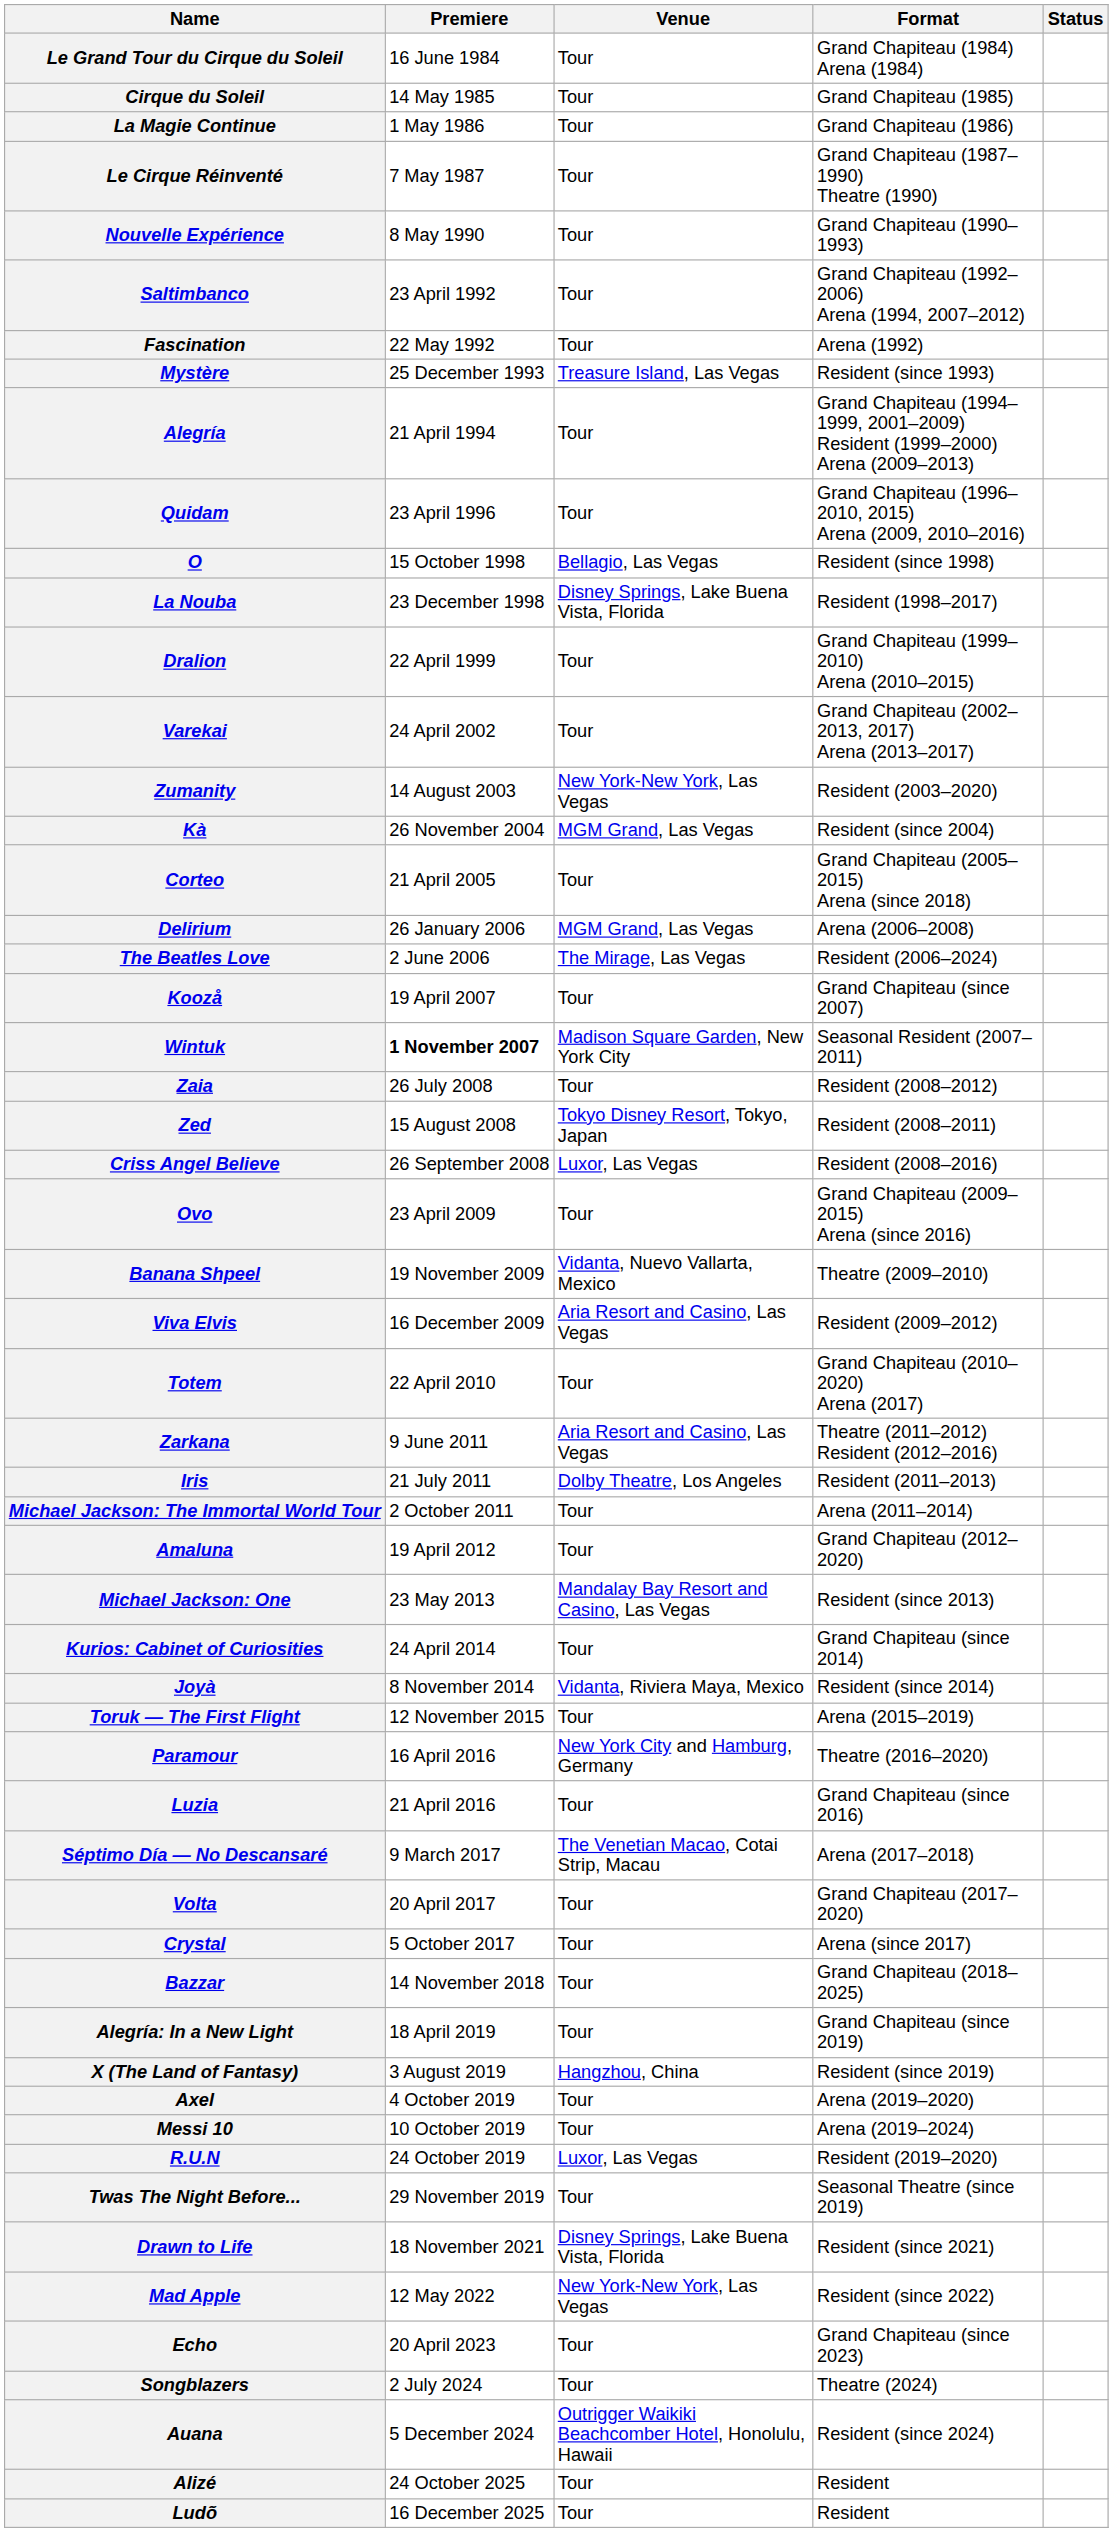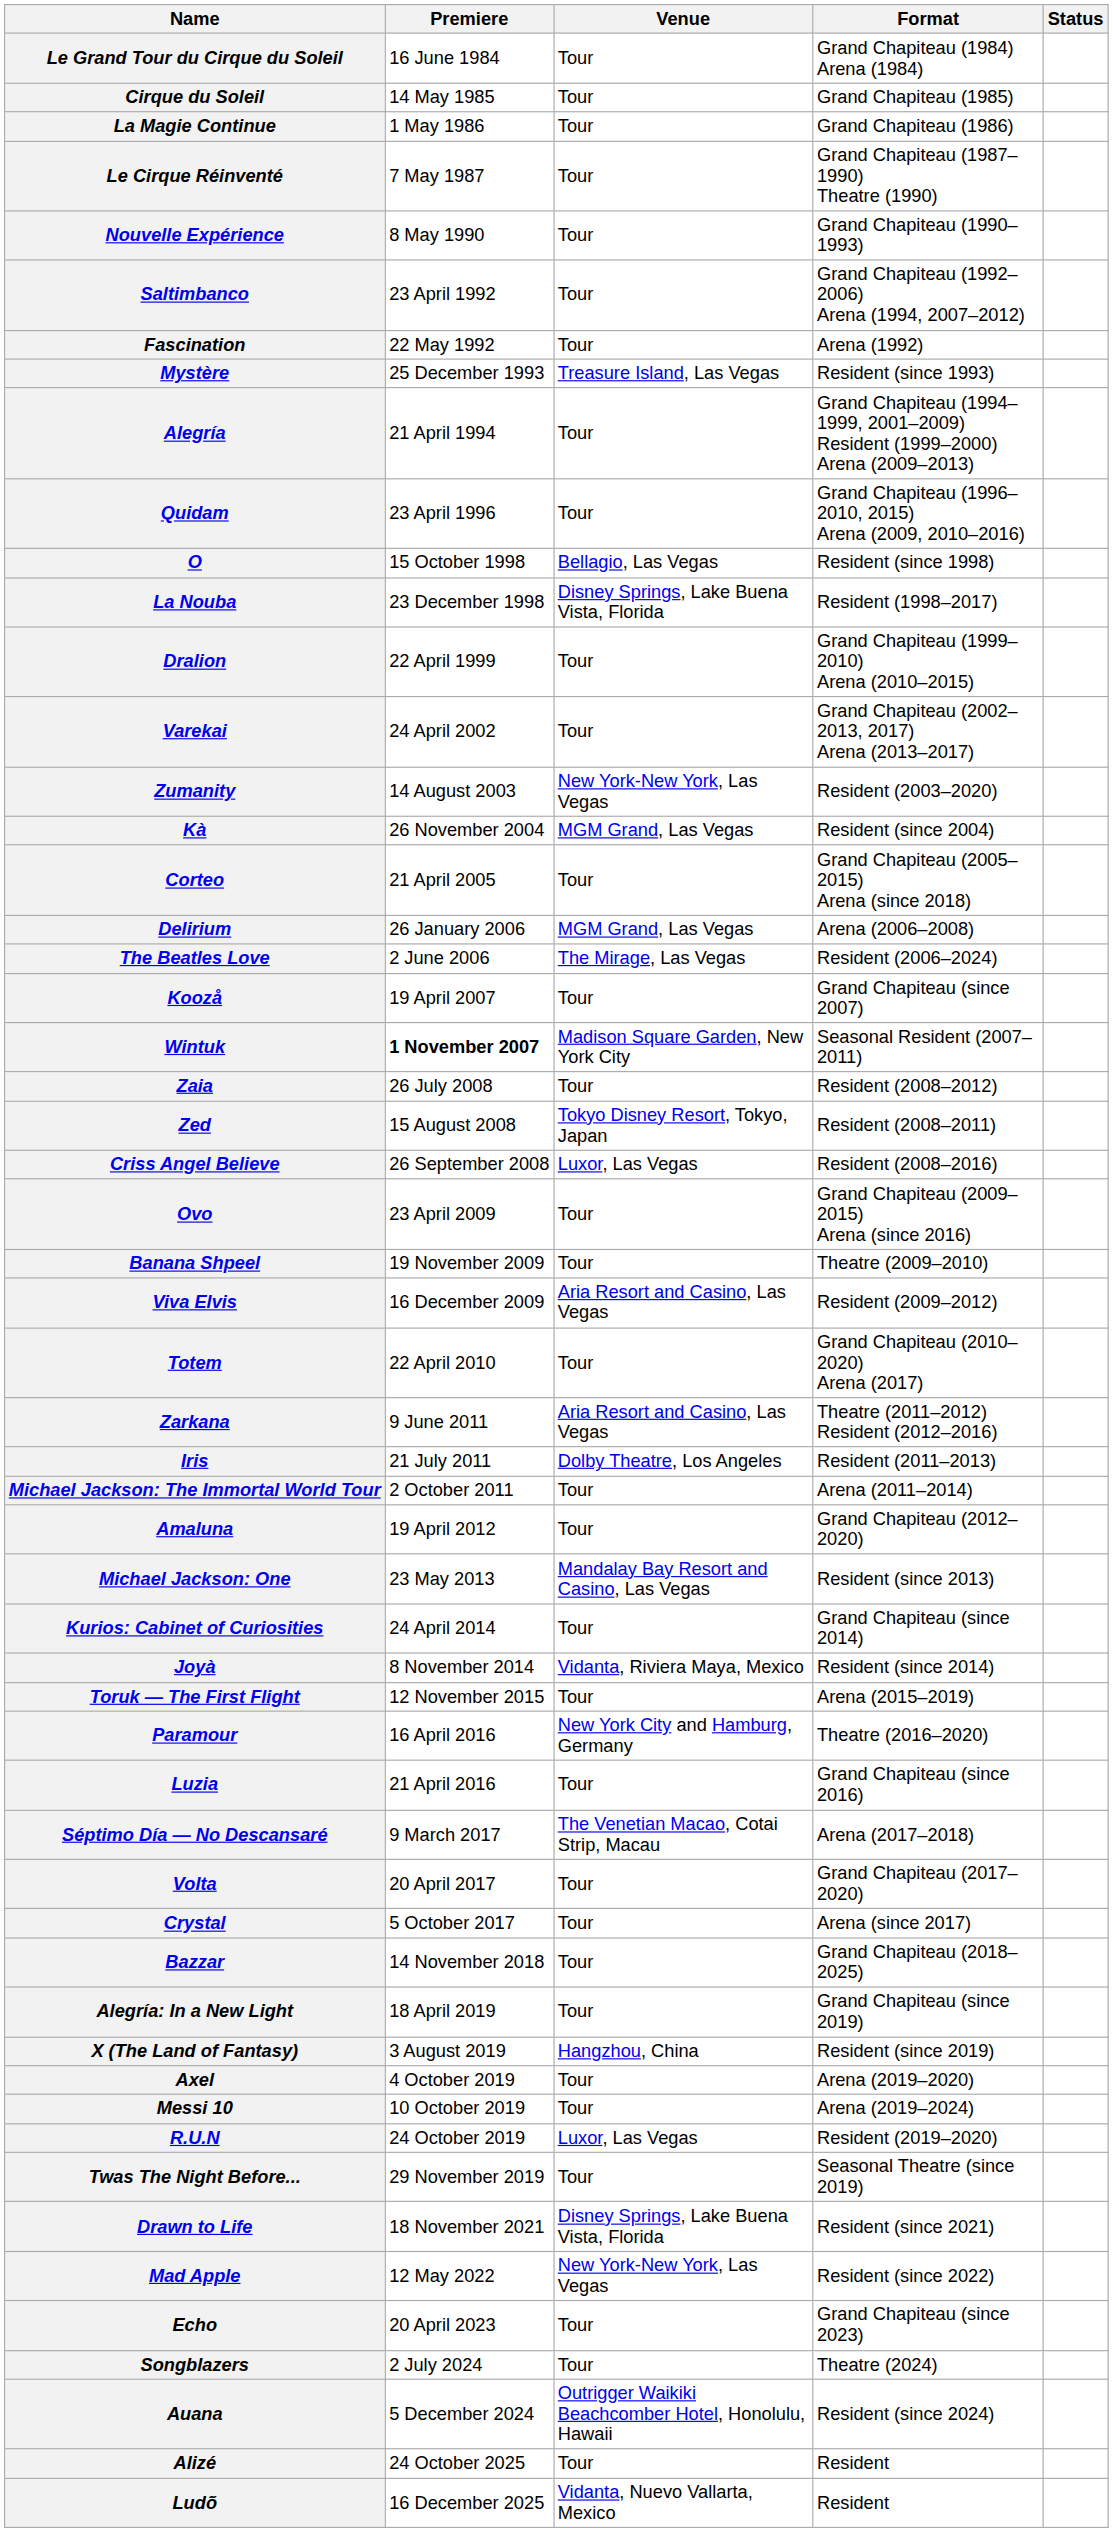 <table class="wikitable sortable">
 <tr>
 <th>Name</th>
 <th>Premiere</th>
 <th width="220">Venue</th>
 <th width="195">Format</th>
 <th>Status</th>
 </tr>
 <tr style="background:#fff;">
 <th scope="row"><em>Le Grand Tour du Cirque du Soleil</em></th>
 <td>16 June 1984</td>
 <td>Tour</td>
 <td>Grand Chapiteau (1984)<br>Arena (1984)</td>
 <td></td>
 </tr>
 <tr style="background:#fff;">
 <th scope="row"><em>Cirque du Soleil</em></th>
 <td>14 May 1985</td>
 <td>Tour</td>
 <td>Grand Chapiteau (1985)</td>
 <td></td>
 </tr>
 <tr style="background:#fff;">
 <th scope="row"><em>La Magie Continue</em></th>
 <td>1 May 1986</td>
 <td>Tour</td>
 <td>Grand Chapiteau (1986)</td>
 <td></td>
 </tr>
 <tr style="background:#fff;">
 <th scope="row"><em>Le Cirque Réinventé</em></th>
 <td>7 May 1987</td>
 <td>Tour</td>
 <td>Grand Chapiteau (1987–1990)<br>Theatre (1990)</td>
 <td></td>
 </tr>
 <tr style="background:#fff;">
 <th scope="row"><em><a href='#'>Nouvelle Expérience</a></em></th>
 <td>8 May 1990</td>
 <td>Tour</td>
 <td>Grand Chapiteau (1990–1993)</td>
 <td></td>
 </tr>
 <tr style="background:#fff;">
 <th scope="row"><em><a href='#'>Saltimbanco</a></em></th>
 <td>23 April 1992</td>
 <td>Tour</td>
 <td>Grand Chapiteau (1992–2006)<br>Arena (1994, 2007–2012)</td>
 <td></td>
 </tr>
 <tr style="background:#fff;">
 <th scope="row"><em>Fascination</em></th>
 <td>22 May 1992</td>
 <td>Tour</td>
 <td>Arena (1992)</td>
 <td></td>
 </tr>
 <tr style="background:#fff;">
 <th scope="row"><em><a href='#'>Mystère</a></em></th>
 <td>25 December 1993</td>
 <td><a href='#'>Treasure Island</a>, Las Vegas</td>
 <td>Resident (since 1993)</td>
 <td></td>
 </tr>
 <tr style="background:#fff;">
 <th scope="row"><em><a href='#'>Alegría</a></em></th>
 <td>21 April 1994</td>
 <td>Tour</td>
 <td>Grand Chapiteau (1994–1999, 2001–2009)<br>Resident (1999–2000)<br>Arena (2009–2013)</td>
 <td></td>
 </tr>
 <tr style="background:#fff;">
 <th scope="row"><em><a href='#'>Quidam</a></em></th>
 <td>23 April 1996</td>
 <td>Tour</td>
 <td>Grand Chapiteau (1996–2010, 2015)<br>Arena (2009, 2010–2016)</td>
 <td></td>
 </tr>
 <tr style="background:#fff;">
 <th scope="row"><em><a href='#'>O</a></em></th>
 <td>15 October 1998</td>
 <td><a href='#'>Bellagio</a>, Las Vegas</td>
 <td>Resident (since 1998)</td>
 <td></td>
 </tr>
 <tr style="background:#fff;">
 <th scope="row"><em><a href='#'>La Nouba</a></em></th>
 <td>23 December 1998</td>
 <td><a href='#'>Disney Springs</a>, Lake Buena Vista, Florida</td>
 <td>Resident (1998–2017)</td>
 <td></td>
 </tr>
 <tr style="background:#fff;">
 <th scope="row"><em><a href='#'>Dralion</a></em></th>
 <td>22 April 1999</td>
 <td>Tour</td>
 <td>Grand Chapiteau (1999–2010)<br>Arena (2010–2015)</td>
 <td></td>
 </tr>
 <tr style="background:#fff;">
 <th scope="row"><em><a href='#'>Varekai</a></em></th>
 <td>24 April 2002</td>
 <td>Tour</td>
 <td>Grand Chapiteau (2002–2013, 2017)<br>Arena (2013–2017)</td>
 <td></td>
 </tr>
 <tr style="background:#fff;">
 <th scope="row"><em><a href='#'>Zumanity</a></em></th>
 <td>14 August 2003</td>
 <td><a href='#'>New York-New York</a>, Las Vegas</td>
 <td>Resident (2003–2020)</td>
 <td></td>
 </tr>
 <tr style="background:#fff;">
 <th scope="row"><em><a href='#'>Kà</a></em></th>
 <td>26 November 2004</td>
 <td><a href='#'>MGM Grand</a>, Las Vegas</td>
 <td>Resident (since 2004)</td>
 <td></td>
 </tr>
 <tr style="background:#fff;">
 <th scope="row"><em><a href='#'>Corteo</a></em></th>
 <td>21 April 2005</td>
 <td>Tour</td>
 <td>Grand Chapiteau (2005–2015)<br>Arena (since 2018)</td>
 <td></td>
 </tr>
 <tr style="background:#fff;">
 <th scope="row"><em><a href='#'>Delirium</a></em></th>
 <td>26 January 2006</td>
 <td><a href='#'>MGM Grand</a>, Las Vegas</td>
 <td>Arena (2006–2008)</td>
 <td></td>
 </tr>
 <tr style="background:#fff;">
 <th scope="row"><em><a href='#'>The Beatles Love</a></em></th>
 <td>2 June 2006</td>
 <td><a href='#'>The Mirage</a>, Las Vegas</td>
 <td>Resident (2006–2024)</td>
 <td></td>
 </tr>
 <tr style="background:#fff;">
 <th scope="row"><em><a href='#'>Koozå</a></em></th>
 <td>19 April 2007</td>
 <td>Tour</td>
 <td>Grand Chapiteau (since 2007)</td>
 <td></td>
 </tr>
 <tr style="background:#fff;">
 <th scope="row"><em><a href='#'>Wintuk</a></em></th>
 <td><strong>1 November 2007</strong></td>
 <td><a href='#'>Madison Square Garden</a>, New York City</td>
 <td>Seasonal Resident (2007–2011)</td>
 <td></td>
 </tr>
 <tr style="background:#fff;">
 <th scope="row"><em><a href='#'>Zaia</a></em></th>
 <td>26 July 2008</td>
 <td>Tour</td>
 <td>Resident (2008–2012)</td>
 <td></td>
 </tr>
 <tr style="background:#fff;">
 <th scope="row"><em><a href='#'>Zed</a></em></th>
 <td>15 August 2008</td>
 <td><a href='#'>Tokyo Disney Resort</a>, Tokyo, Japan</td>
 <td>Resident (2008–2011)</td>
 <td></td>
 </tr>
 <tr style="background:#fff;">
 <th scope="row"><em><a href='#'>Criss Angel Believe</a></em></th>
 <td>26 September 2008</td>
 <td><a href='#'>Luxor</a>, Las Vegas</td>
 <td>Resident (2008–2016)</td>
 <td></td>
 </tr>
 <tr style="background:#fff;">
 <th scope="row"><em><a href='#'>Ovo</a></em></th>
 <td>23 April 2009</td>
 <td>Tour</td>
 <td>Grand Chapiteau (2009–2015)<br>Arena (since 2016)</td>
 <td></td>
 </tr>
 <tr style="background:#fff;">
 <th scope="row"><em><a href='#'>Banana Shpeel</a></em></th>
 <td>19 November 2009</td>
-<td><a href='#'>Vidanta</a>, Nuevo Vallarta, Mexico</td>
+<td>Tour</td>
 <td>Theatre (2009–2010)</td>
 <td></td>
 </tr>
 <tr style="background:#fff;">
 <th scope="row"><em><a href='#'>Viva Elvis</a></em></th>
 <td>16 December 2009</td>
 <td><a href='#'>Aria Resort and Casino</a>, Las Vegas</td>
 <td>Resident (2009–2012)</td>
 <td></td>
 </tr>
 <tr style="background:#fff;">
 <th scope="row"><em><a href='#'>Totem</a></em></th>
 <td>22 April 2010</td>
 <td>Tour</td>
 <td>Grand Chapiteau (2010–2020)<br>Arena (2017)</td>
 <td></td>
 </tr>
 <tr style="background:#fff;">
 <th scope="row"><em><a href='#'>Zarkana</a></em></th>
 <td>9 June 2011</td>
 <td><a href='#'>Aria Resort and Casino</a>, Las Vegas</td>
 <td>Theatre (2011–2012)<br>Resident (2012–2016)</td>
 <td></td>
 </tr>
 <tr style="background:#fff;">
 <th scope="row"><em><a href='#'>Iris</a></em></th>
 <td>21 July 2011</td>
 <td><a href='#'>Dolby Theatre</a>, Los Angeles</td>
 <td>Resident (2011–2013)</td>
 <td></td>
 </tr>
 <tr style="background:#fff;">
 <th scope="row"><em><a href='#'>Michael Jackson: The Immortal World Tour</a></em></th>
 <td>2 October 2011</td>
 <td>Tour</td>
 <td>Arena (2011–2014)</td>
 <td></td>
 </tr>
 <tr style="background:#fff;">
 <th scope="row"><em><a href='#'>Amaluna</a></em></th>
 <td>19 April 2012</td>
 <td>Tour</td>
 <td>Grand Chapiteau (2012–2020)</td>
 <td></td>
 </tr>
 <tr style="background:#fff;">
 <th scope="row"><em><a href='#'>Michael Jackson: One</a></em></th>
 <td>23 May 2013</td>
 <td><a href='#'>Mandalay Bay Resort and Casino</a>, Las Vegas</td>
 <td>Resident (since 2013)</td>
 <td></td>
 </tr>
 <tr style="background:#fff;">
 <th scope="row"><em><a href='#'>Kurios: Cabinet of Curiosities</a></em></th>
 <td>24 April 2014</td>
 <td>Tour</td>
 <td>Grand Chapiteau (since 2014)</td>
 <td></td>
 </tr>
 <tr style="background:#fff;">
 <th scope="row"><em><a href='#'>Joyà</a></em></th>
 <td>8 November 2014</td>
 <td><a href='#'>Vidanta</a>, Riviera Maya, Mexico</td>
 <td>Resident (since 2014)</td>
 <td></td>
 </tr>
 <tr style="background:#fff;">
 <th scope="row"><em><a href='#'>Toruk — The First Flight</a></em></th>
 <td>12 November 2015</td>
 <td>Tour</td>
 <td>Arena (2015–2019)</td>
 <td></td>
 </tr>
 <tr style="background:#fff;">
 <th scope="row"><em><a href='#'>Paramour</a></em></th>
 <td>16 April 2016</td>
 <td><a href='#'>New York City</a> and <a href='#'>Hamburg</a>, Germany</td>
 <td>Theatre (2016–2020)</td>
 <td></td>
 </tr>
 <tr style="background:#fff;">
 <th scope="row"><em><a href='#'>Luzia</a></em></th>
 <td>21 April 2016</td>
 <td>Tour</td>
 <td>Grand Chapiteau (since 2016)</td>
 <td></td>
 </tr>
 <tr style="background:#fff;">
 <th scope="row"><em><a href='#'>Séptimo Día — No Descansaré</a></em></th>
 <td>9 March 2017</td>
 <td><a href='#'>The Venetian Macao</a>, Cotai Strip, Macau</td>
 <td>Arena (2017–2018)</td>
 <td></td>
 </tr>
 <tr style="background:#fff;">
 <th scope="row"><em><a href='#'>Volta</a></em></th>
 <td>20 April 2017</td>
 <td>Tour</td>
 <td>Grand Chapiteau (2017–2020)</td>
 <td></td>
 </tr>
 <tr style="background:#fff;">
 <th scope="row"><em><a href='#'>Crystal</a></em></th>
 <td>5 October 2017</td>
 <td>Tour</td>
 <td>Arena (since 2017)</td>
 <td></td>
 </tr>
 <tr style="background:#fff;">
 <th scope="row"><em><a href='#'>Bazzar</a></em></th>
 <td>14 November 2018</td>
 <td>Tour</td>
 <td>Grand Chapiteau (2018–2025)</td>
 <td></td>
 </tr>
 <tr style="background:#fff;">
 <th scope="row"><em>Alegría: In a New Light</em></th>
 <td>18 April 2019</td>
 <td>Tour</td>
 <td>Grand Chapiteau (since 2019)</td>
 <td></td>
 </tr>
 <tr style="background:#fff;">
 <th scope="row"><em>X (The Land of Fantasy)</em></th>
 <td>3 August 2019</td>
 <td><a href='#'>Hangzhou</a>, China</td>
 <td>Resident (since 2019)</td>
 <td></td>
 </tr>
 <tr style="background:#fff;">
 <th scope="row"><em>Axel</em></th>
 <td>4 October 2019</td>
 <td>Tour</td>
 <td>Arena (2019–2020)</td>
 <td></td>
 </tr>
 <tr style="background:#fff;">
 <th scope="row"><em>Messi 10</em></th>
 <td>10 October 2019</td>
 <td>Tour</td>
 <td>Arena (2019–2024)</td>
 <td></td>
 </tr>
 <tr style="background:#fff;">
 <th scope="row"><em><a href='#'>R.U.N</a></em></th>
 <td>24 October 2019</td>
 <td><a href='#'>Luxor</a>, Las Vegas</td>
 <td>Resident (2019–2020)</td>
 <td></td>
 </tr>
 <tr style="background:#fff;">
 <th scope="row"><em>Twas The Night Before...</em></th>
 <td>29 November 2019</td>
 <td>Tour</td>
 <td>Seasonal Theatre (since 2019)</td>
 <td></td>
 </tr>
 <tr style="background:#fff;">
 <th scope="row"><em><a href='#'>Drawn to Life</a></em></th>
 <td>18 November 2021</td>
 <td><a href='#'>Disney Springs</a>, Lake Buena Vista, Florida</td>
 <td>Resident (since 2021)</td>
 <td></td>
 </tr>
 <tr style="background:#fff;">
 <th scope="row"><em><a href='#'>Mad Apple</a></em></th>
 <td>12 May 2022</td>
 <td><a href='#'>New York-New York</a>, Las Vegas</td>
 <td>Resident (since 2022)</td>
 <td></td>
 </tr>
 <tr style="background:#fff;">
 <th scope="row"><em>Echo</em></th>
 <td>20 April 2023</td>
 <td>Tour</td>
 <td>Grand Chapiteau (since 2023)</td>
 <td></td>
 </tr>
 <tr style="background:#fff;">
 <th scope="row"><em>Songblazers</em></th>
 <td>2 July 2024</td>
 <td>Tour</td>
 <td>Theatre (2024)</td>
 <td></td>
 </tr>
 <tr style="background:#fff;">
 <th scope="row"><em>Auana</em></th>
 <td>5 December 2024</td>
 <td><a href='#'>Outrigger Waikiki Beachcomber Hotel</a>, Honolulu, Hawaii</td>
 <td>Resident (since 2024)</td>
 <td></td>
 </tr>
 <tr style="background:#fff;">
 <th scope="row"><em>Alizé</em></th>
 <td>24 October 2025</td>
 <td>Tour</td>
 <td>Resident</td>
 <td></td>
 </tr>
 <tr style="background:#fff;">
 <th scope="row"><em>Ludõ</em></th>
 <td>16 December 2025</td>
-<td>Tour</td>
+<td><a href='#'>Vidanta</a>, Nuevo Vallarta, Mexico</td>
 <td>Resident</td>
 <td></td>
 </tr>
 </table>
